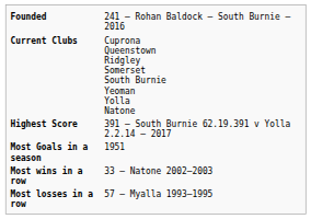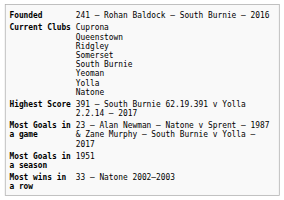 <table class="infobox" style="width: 35em; font-size: 85%;">
 <tr>
 <td align="center" colspan="2"></td>
 </tr>
 <tr style="vertical-align: top;">
 <td><strong>Founded</strong></td>
 <td>241 – Rohan Baldock – South Burnie – 2016</td>
 </tr>
 <tr>
 <td><strong>Current Clubs</strong></td>
 <td>Cuprona<br>Queenstown<br>Ridgley<br>Somerset<br>South Burnie<br>Yeoman<br>Yolla<br>Natone</td>
 </tr>
 <tr>
 <td><strong>Highest Score</strong></td>
 <td>391 – South Burnie 62.19.391 v Yolla 2.2.14 – 2017</td>
 </tr>
 <tr>
+<td><strong>Most Goals in a game</strong></td>
+<td>23 – Alan Newman – Natone v Sprent – 1987 & Zane Murphy – South Burnie v Yolla – 2017</td>
+</tr>
+<tr>
 <td><strong>Most Goals in a season</strong></td>
 <td>1951</td>
 </tr>
 <tr>
 <td><strong>Most wins in a row</strong></td>
 <td>33 – Natone 2002–2003</td>
 </tr>
-<tr>
-<td><strong>Most losses in a row</strong></td>
-<td>57 – Myalla 1993–1995</td>
-</tr>
 </table>
